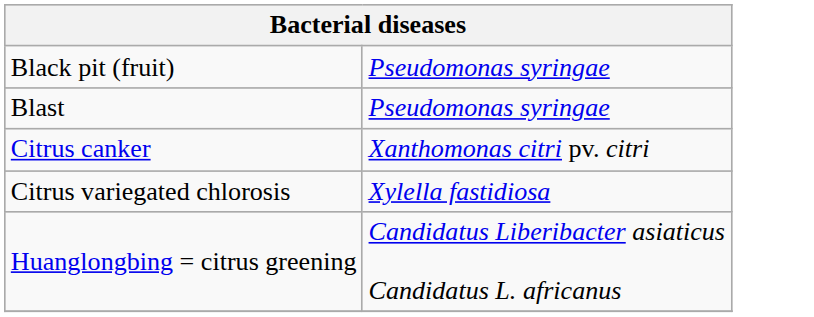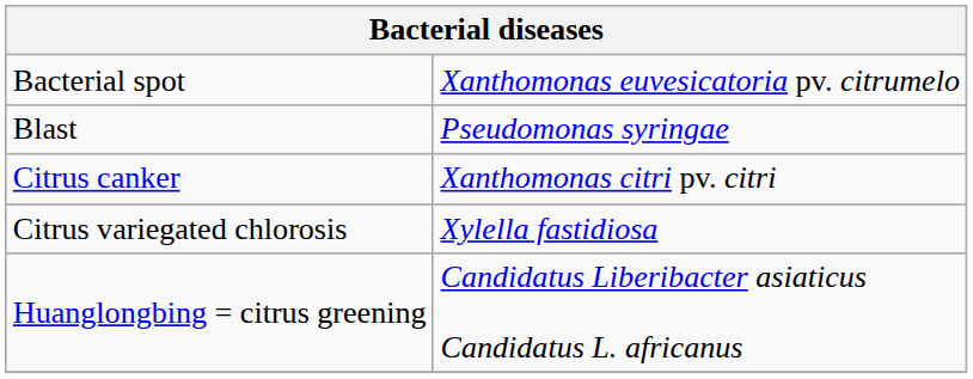 <table class="wikitable" style="clear">
 <tr>
 <th colspan=2><strong>Bacterial diseases</strong><br></th>
 </tr>
 <tr>
-<td>Black pit (fruit)</td>
-<td><em><a href='#'>Pseudomonas syringae</a></em></td>
+<td>Bacterial spot</td>
+<td><em><a href='#'>Xanthomonas euvesicatoria</a></em> pv. <em>citrumelo</em></td>
 </tr>
 <tr>
 <td>Blast</td>
 <td><em><a href='#'>Pseudomonas syringae</a></em></td>
 </tr>
 <tr>
 <td><a href='#'>Citrus canker</a></td>
 <td><em><a href='#'>Xanthomonas citri</a></em>  pv. <em>citri</em></td>
 </tr>
 <tr>
 <td>Citrus variegated chlorosis</td>
 <td><em><a href='#'>Xylella fastidiosa</a></em></td>
 </tr>
 <tr>
 <td><a href='#'>Huanglongbing</a> = citrus greening</td>
 <td><em><a href='#'>Candidatus Liberibacter</a> asiaticus</em><br><br><em>Candidatus L. africanus</em></td>
 </tr>
 <tr>
 </tr>
 </table>
